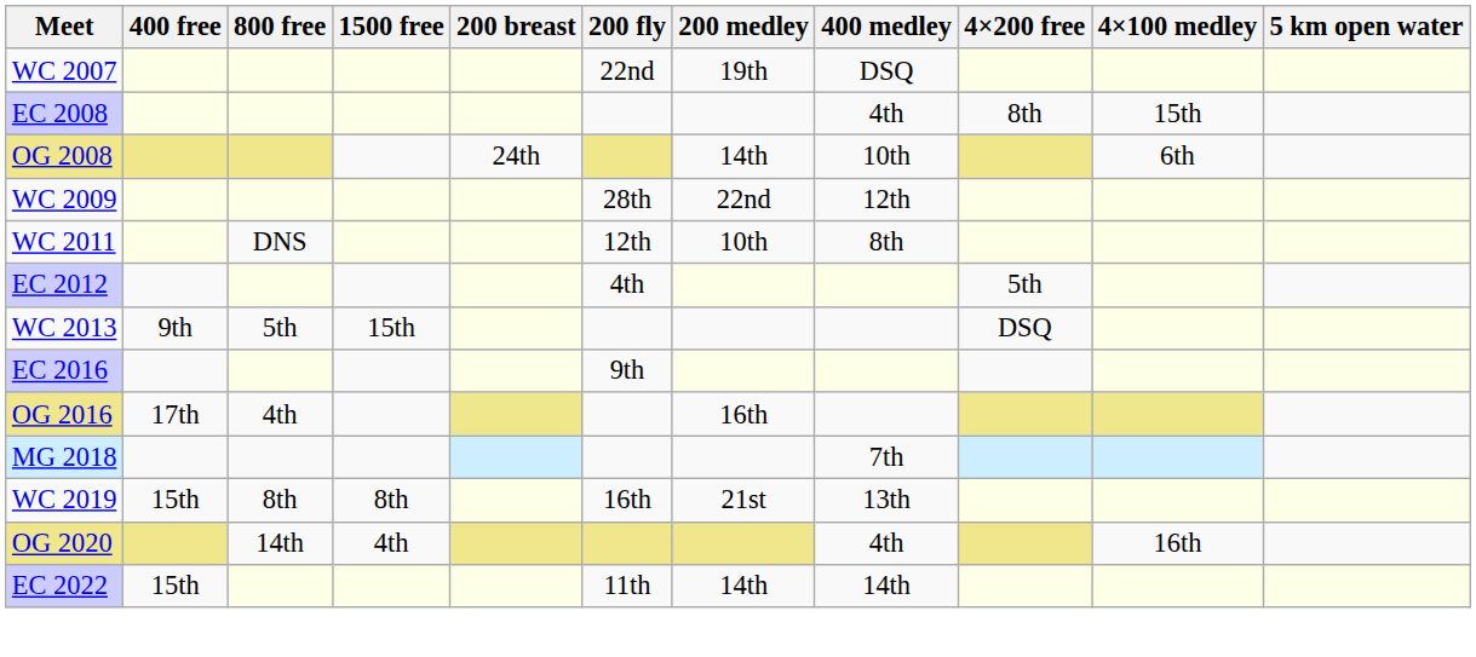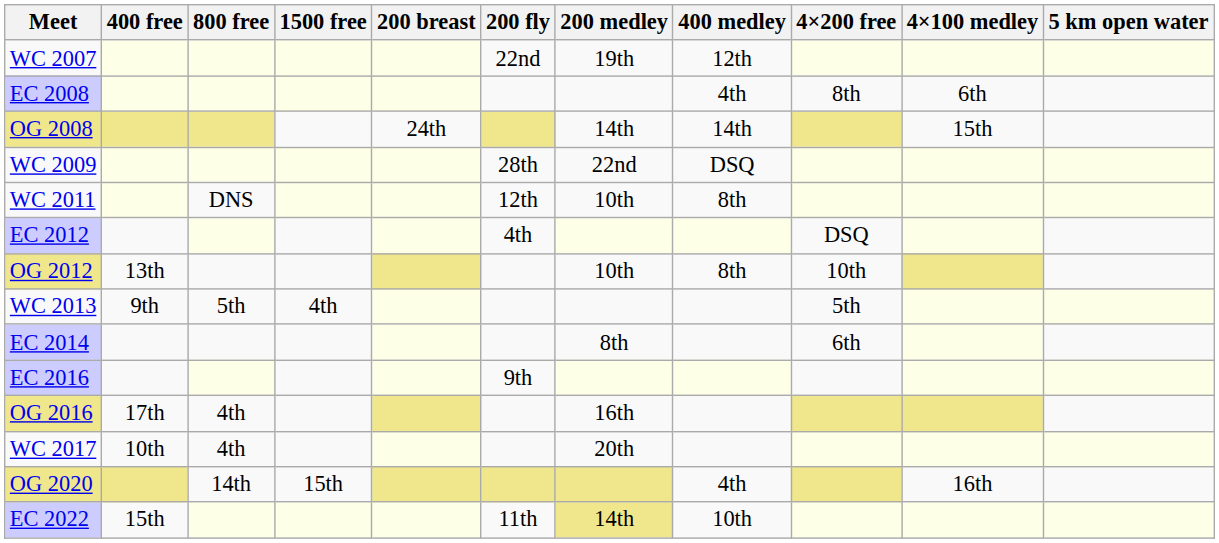 <table class="sortable wikitable">
 <tr>
 <th>Meet</th>
 <th class="unsortable">400 free</th>
 <th class="unsortable">800 free</th>
 <th class="unsortable">1500 free</th>
 <th class="unsortable">200 breast</th>
 <th class="unsortable">200 fly</th>
 <th class="unsortable">200 medley</th>
 <th class="unsortable">400 medley</th>
 <th class="unsortable">4×200 free</th>
 <th class="unsortable">4×100 medley</th>
 <th class="unsortable">5 km open water</th>
 </tr>
 <tr>
 <td><a href='#'>WC 2007</a></td>
 <td style="background:#fdffe7"></td>
 <td style="background:#fdffe7"></td>
 <td style="background:#fdffe7"></td>
 <td style="background:#fdffe7"></td>
 <td align="center">22nd</td>
 <td align="center">19th</td>
-<td align="center">DSQ</td>
+<td align="center">12th</td>
 <td style="background:#fdffe7"></td>
 <td style="background:#fdffe7"></td>
 <td style="background:#fdffe7"></td>
 </tr>
 <tr>
 <td style="background:#ccccff"><a href='#'>EC 2008</a></td>
 <td style="background:#fdffe7"></td>
 <td style="background:#fdffe7"></td>
 <td style="background:#fdffe7"></td>
 <td style="background:#fdffe7"></td>
 <td align="center"></td>
 <td align="center"></td>
 <td align="center">4th</td>
 <td align="center">8th</td>
-<td align="center">15th</td>
+<td align="center">6th</td>
 <td></td>
 </tr>
 <tr>
 <td style="background:#f0e68c"><a href='#'>OG 2008</a></td>
 <td style="background:#f0e68c"></td>
 <td style="background:#f0e68c"></td>
 <td></td>
 <td align="center">24th</td>
 <td style="background:#f0e68c"></td>
 <td align="center">14th</td>
-<td align="center">10th</td>
+<td align="center">14th</td>
 <td style="background:#f0e68c"></td>
-<td align="center">6th</td>
+<td align="center">15th</td>
 <td></td>
 </tr>
 <tr>
 <td><a href='#'>WC 2009</a></td>
 <td style="background:#fdffe7"></td>
 <td style="background:#fdffe7"></td>
 <td style="background:#fdffe7"></td>
 <td style="background:#fdffe7"></td>
 <td align="center">28th</td>
 <td align="center">22nd</td>
-<td align="center">12th</td>
+<td align="center">DSQ</td>
 <td style="background:#fdffe7"></td>
 <td style="background:#fdffe7"></td>
 <td style="background:#fdffe7"></td>
 </tr>
 <tr>
 <td><a href='#'>WC 2011</a></td>
 <td style="background:#fdffe7"></td>
 <td align="center">DNS</td>
 <td style="background:#fdffe7"></td>
 <td style="background:#fdffe7"></td>
 <td align="center">12th</td>
 <td align="center">10th</td>
 <td align="center">8th</td>
 <td style="background:#fdffe7"></td>
 <td style="background:#fdffe7"></td>
 <td style="background:#fdffe7"></td>
 </tr>
 <tr>
 <td style="background:#ccccff"><a href='#'>EC 2012</a></td>
 <td align="center"></td>
 <td style="background:#fdffe7"></td>
 <td align="center"></td>
 <td style="background:#fdffe7"></td>
 <td align="center">4th</td>
 <td style="background:#fdffe7"></td>
 <td style="background:#fdffe7"></td>
-<td align="center">5th</td>
+<td align="center">DSQ</td>
 <td style="background:#fdffe7"></td>
+<td></td>
+</tr>
+<tr>
+<td style="background:#f0e68c"><a href='#'>OG 2012</a></td>
+<td align="center">13th</td>
+<td align="center"></td>
+<td></td>
+<td style="background:#f0e68c"></td>
+<td align="center"></td>
+<td align="center">10th</td>
+<td align="center">8th</td>
+<td align="center">10th</td>
+<td style="background:#f0e68c"></td>
 <td></td>
 </tr>
 <tr>
 <td><a href='#'>WC 2013</a></td>
 <td align="center">9th</td>
 <td align="center">5th</td>
-<td align="center">15th</td>
+<td align="center">4th</td>
 <td style="background:#fdffe7"></td>
 <td align="center"></td>
 <td align="center"></td>
 <td align="center"></td>
-<td align="center">DSQ</td>
+<td align="center">5th</td>
 <td style="background:#fdffe7"></td>
 <td style="background:#fdffe7"></td>
+</tr>
+<tr>
+<td style="background:#ccccff"><a href='#'>EC 2014</a></td>
+<td align="center"></td>
+<td align="center"></td>
+<td align="center"></td>
+<td style="background:#fdffe7"></td>
+<td align="center"></td>
+<td align="center">8th</td>
+<td align="center"></td>
+<td align="center">6th</td>
+<td style="background:#fdffe7"></td>
+<td align="center"></td>
 </tr>
 <tr>
 <td style="background:#ccccff"><a href='#'>EC 2016</a></td>
 <td align="center"></td>
 <td style="background:#fdffe7"></td>
 <td align="center"></td>
 <td style="background:#fdffe7"></td>
 <td align="center">9th</td>
 <td style="background:#fdffe7"></td>
 <td style="background:#fdffe7"></td>
 <td align="center"></td>
 <td style="background:#fdffe7"></td>
 <td style="background:#fdffe7"></td>
 </tr>
 <tr>
 <td style="background:#f0e68c"><a href='#'>OG 2016</a></td>
 <td align="center">17th</td>
 <td align="center">4th</td>
 <td></td>
 <td style="background:#f0e68c"></td>
 <td align="center"></td>
 <td align="center">16th</td>
 <td align="center"></td>
 <td style="background:#f0e68c"></td>
 <td style="background:#f0e68c"></td>
 <td></td>
 </tr>
 <tr>
-<td style="background:#cceeff"><a href='#'>MG 2018</a></td>
+<td><a href='#'>WC 2017</a></td>
+<td align="center">10th</td>
+<td align="center">4th</td>
 <td align="center"></td>
+<td style="background:#fdffe7"></td>
 <td align="center"></td>
-<td></td>
-<td style="background:#cceeff"></td>
+<td align="center">20th</td>
 <td align="center"></td>
-<td align="center"></td>
-<td align="center">7th</td>
-<td style="background:#cceeff"></td>
-<td style="background:#cceeff"></td>
-<td></td>
-</tr>
-<tr>
-<td><a href='#'>WC 2019</a></td>
-<td align="center">15th</td>
-<td align="center">8th</td>
-<td align="center">8th</td>
-<td style="background:#fdffe7"></td>
-<td align="center">16th</td>
-<td align="center">21st</td>
-<td align="center">13th</td>
 <td style="background:#fdffe7"></td>
 <td style="background:#fdffe7"></td>
 <td style="background:#fdffe7"></td>
 </tr>
 <tr>
 <td style="background:#f0e68c"><a href='#'>OG 2020</a></td>
 <td style="background:#f0e68c"></td>
 <td align="center">14th</td>
-<td align="center">4th</td>
+<td align="center">15th</td>
 <td style="background:#f0e68c"></td>
 <td style="background:#f0e68c"></td>
 <td style="background:#f0e68c"></td>
 <td align="center">4th</td>
 <td style="background:#f0e68c"></td>
 <td align="center">16th</td>
 <td></td>
 </tr>
 <tr>
 <td style="background:#ccccff"><a href='#'>EC 2022</a></td>
 <td align="center">15th</td>
 <td style="background:#fdffe7"></td>
 <td style="background:#fdffe7"></td>
 <td style="background:#fdffe7"></td>
 <td align="center">11th</td>
-<td align="center">14th</td>
-<td align="center">14th</td>
+<td align="center" style="background: khaki;">14th</td>
+<td align="center">10th</td>
 <td style="background:#fdffe7"></td>
 <td style="background:#fdffe7"></td>
 <td style="background:#fdffe7"></td>
 </tr>
 </table>
